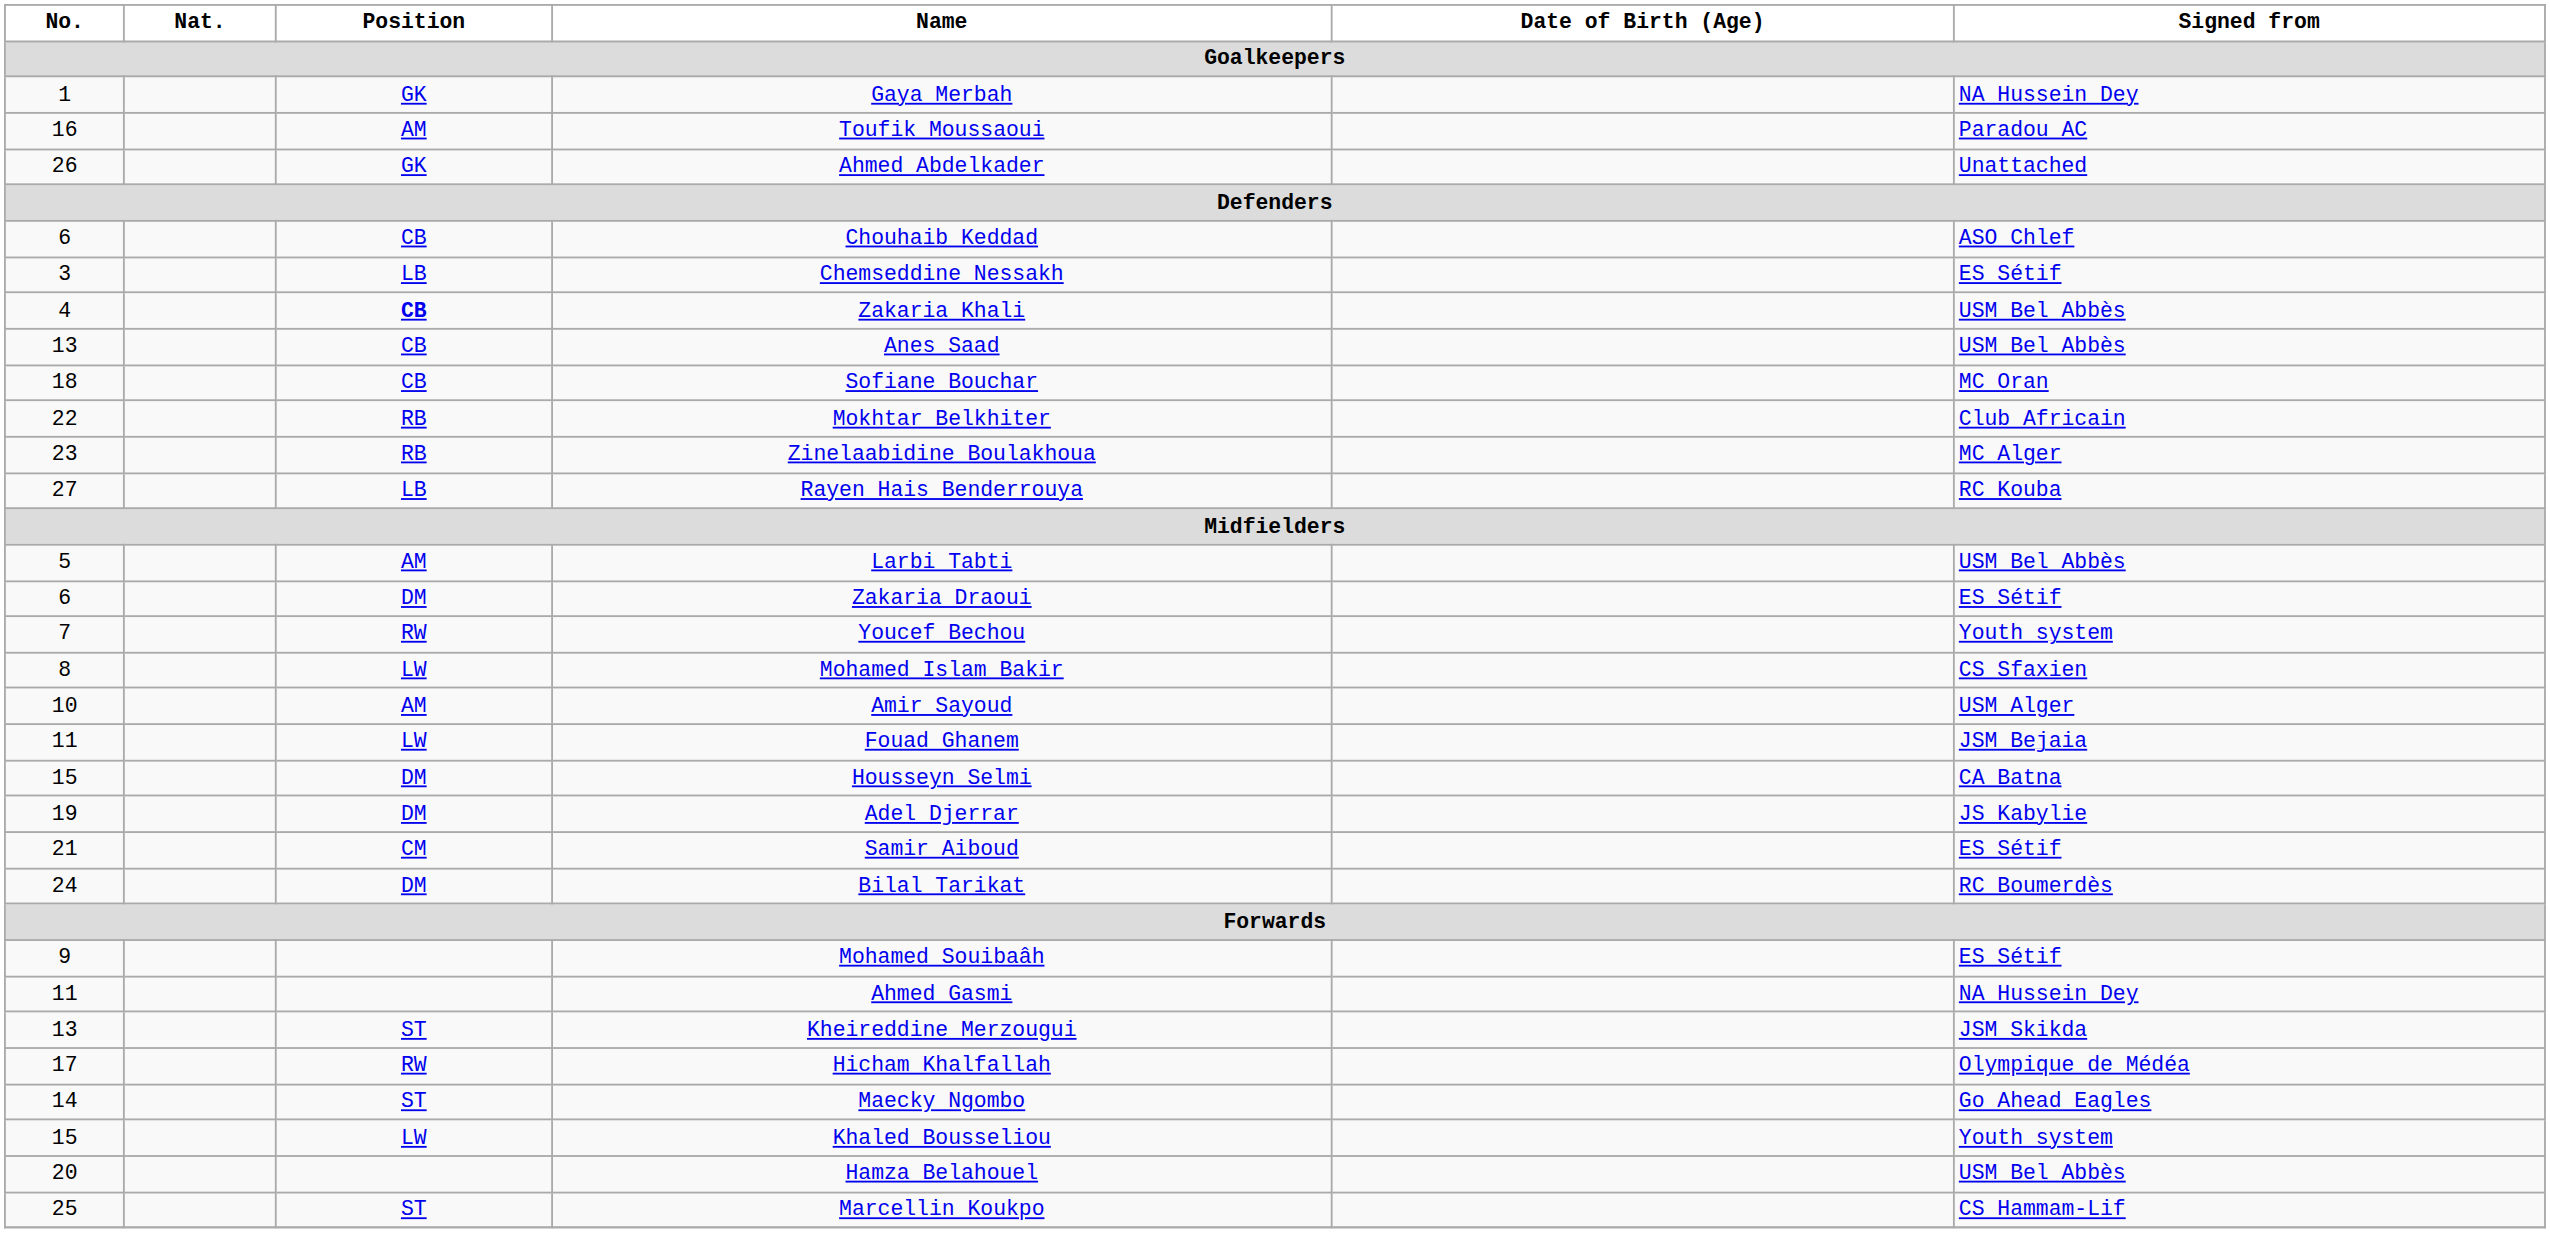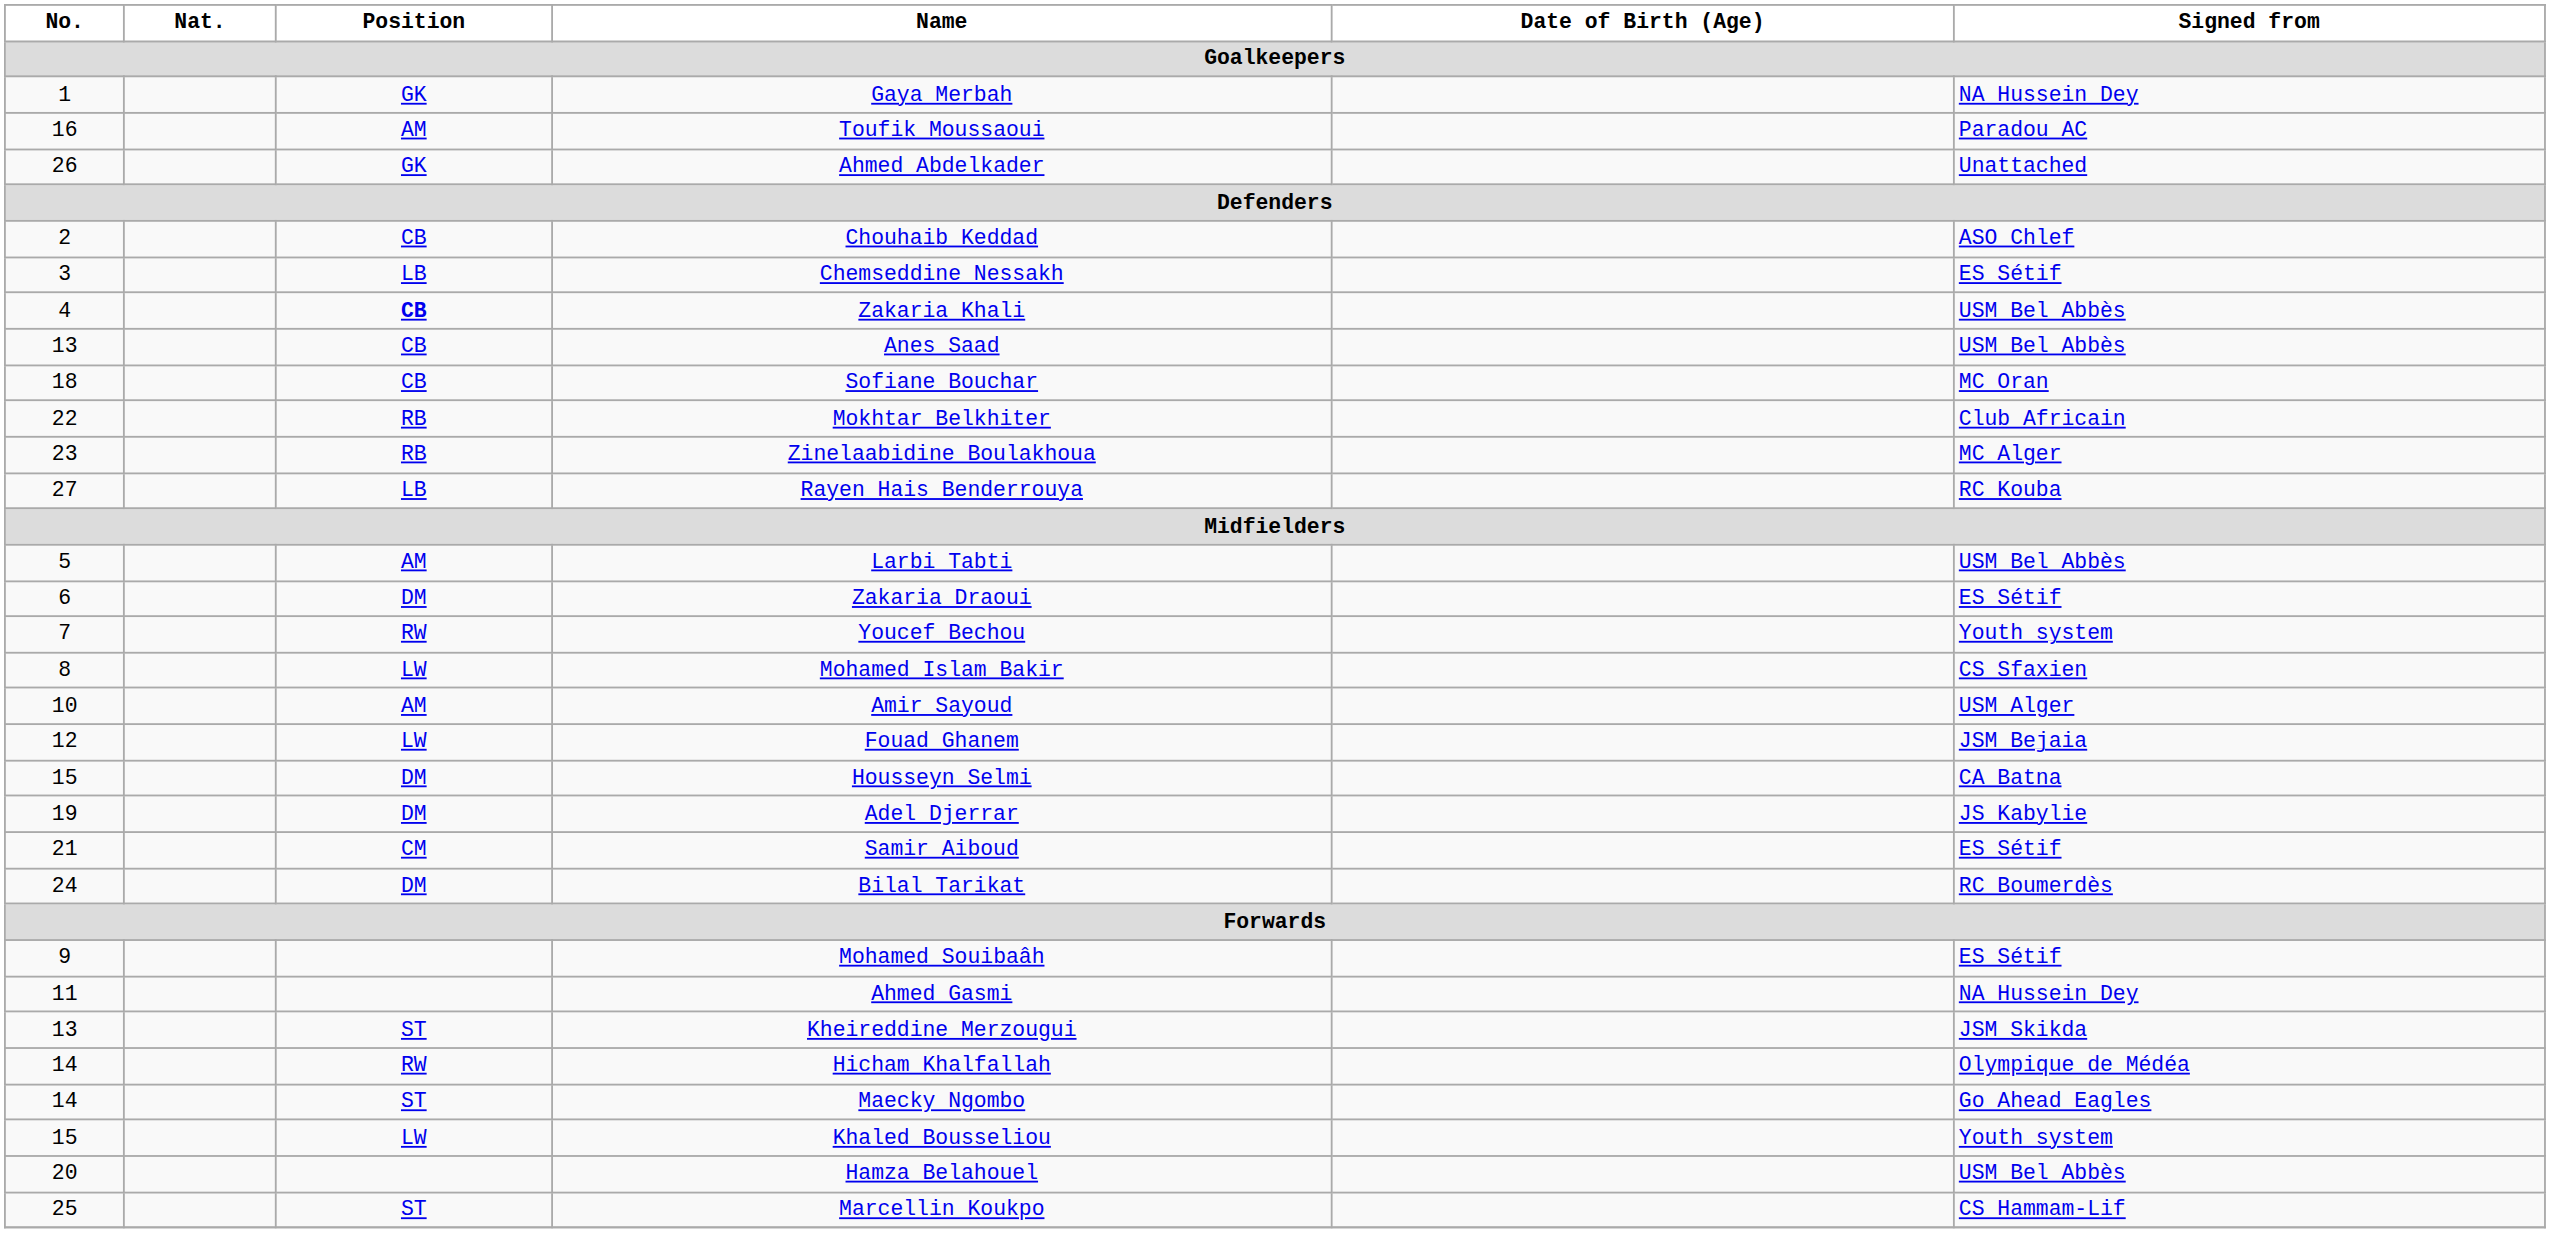 <table class="wikitable" style="text-align:center; font-size:90%; width:70%">
 <tr>
 <th style="background:white; color:black; text-align:center;">No.</th>
 <th style="background:white; color:black; text-align:center;">Nat.</th>
 <th style="background:white; color:black; text-align:center;">Position</th>
 <th style="background:white; color:black; text-align:center;">Name</th>
 <th style="background:white; color:black; text-align:center;">Date of Birth (Age)</th>
 <th style="background:white; color:black; text-align:center;">Signed from</th>
 </tr>
 <tr>
 <th colspan=10 style="background:#DCDCDC; text-align:center;">Goalkeepers</th>
 </tr>
 <tr>
 <td>1</td>
 <td></td>
 <td><a href='#'>GK</a></td>
 <td><a href='#'>Gaya Merbah</a></td>
 <td></td>
 <td style="text-align:left"> <a href='#'>NA Hussein Dey</a></td>
 </tr>
 <tr>
 <td>16</td>
 <td></td>
 <td><a href='#'>AM</a></td>
 <td><a href='#'>Toufik Moussaoui</a></td>
 <td></td>
 <td style="text-align:left"> <a href='#'>Paradou AC</a></td>
 </tr>
 <tr>
 <td>26</td>
 <td></td>
 <td><a href='#'>GK</a></td>
 <td><a href='#'>Ahmed Abdelkader</a></td>
 <td></td>
 <td style="text-align:left"> <a href='#'>Unattached</a></td>
 </tr>
 <tr>
 <th colspan=10 style="background:#DCDCDC; text-align:center;">Defenders</th>
 </tr>
 <tr>
-<td>6</td>
+<td>2</td>
 <td></td>
 <td><a href='#'>CB</a></td>
 <td><a href='#'>Chouhaib Keddad</a></td>
 <td></td>
 <td style="text-align:left"> <a href='#'>ASO Chlef</a></td>
 </tr>
 <tr>
 <td>3</td>
 <td></td>
 <td><a href='#'>LB</a></td>
 <td><a href='#'>Chemseddine Nessakh</a></td>
 <td></td>
 <td style="text-align:left"> <a href='#'>ES Sétif</a></td>
 </tr>
 <tr>
 <td>4</td>
 <td></td>
 <td><strong><a href='#'>CB</a></strong></td>
 <td><a href='#'>Zakaria Khali</a></td>
 <td></td>
 <td style="text-align:left"> <a href='#'>USM Bel Abbès</a></td>
 </tr>
 <tr>
 <td>13</td>
 <td></td>
 <td><a href='#'>CB</a></td>
 <td><a href='#'>Anes Saad</a></td>
 <td></td>
 <td style="text-align:left"> <a href='#'>USM Bel Abbès</a></td>
 </tr>
 <tr>
 <td>18</td>
 <td></td>
 <td><a href='#'>CB</a></td>
 <td><a href='#'>Sofiane Bouchar</a></td>
 <td></td>
 <td style="text-align:left"> <a href='#'>MC Oran</a></td>
 </tr>
 <tr>
 <td>22</td>
 <td></td>
 <td><a href='#'>RB</a></td>
 <td><a href='#'>Mokhtar Belkhiter</a></td>
 <td></td>
 <td style="text-align:left"> <a href='#'>Club Africain</a></td>
 </tr>
 <tr>
 <td>23</td>
 <td></td>
 <td><a href='#'>RB</a></td>
 <td><a href='#'>Zinelaabidine Boulakhoua</a></td>
 <td></td>
 <td style="text-align:left"> <a href='#'>MC Alger</a></td>
 </tr>
 <tr>
 <td>27</td>
 <td></td>
 <td><a href='#'>LB</a></td>
 <td><a href='#'>Rayen Hais Benderrouya</a></td>
 <td></td>
 <td style="text-align:left"> <a href='#'>RC Kouba</a></td>
 </tr>
 <tr>
 <th colspan=10 style="background:#DCDCDC; text-align:center;">Midfielders</th>
 </tr>
 <tr>
 <td>5</td>
 <td></td>
 <td><a href='#'>AM</a></td>
 <td><a href='#'>Larbi Tabti</a></td>
 <td></td>
 <td style="text-align:left"> <a href='#'>USM Bel Abbès</a></td>
 </tr>
 <tr>
 <td>6</td>
 <td></td>
 <td><a href='#'>DM</a></td>
 <td><a href='#'>Zakaria Draoui</a></td>
 <td></td>
 <td style="text-align:left"> <a href='#'>ES Sétif</a></td>
 </tr>
 <tr>
 <td>7</td>
 <td></td>
 <td><a href='#'>RW</a></td>
 <td><a href='#'>Youcef Bechou</a></td>
 <td></td>
 <td style="text-align:left"> <a href='#'>Youth system</a></td>
 </tr>
 <tr>
 <td>8</td>
 <td></td>
 <td><a href='#'>LW</a></td>
 <td><a href='#'>Mohamed Islam Bakir</a></td>
 <td></td>
 <td style="text-align:left"> <a href='#'>CS Sfaxien</a></td>
 </tr>
 <tr>
 <td>10</td>
 <td></td>
 <td><a href='#'>AM</a></td>
 <td><a href='#'>Amir Sayoud</a></td>
 <td></td>
 <td style="text-align:left"> <a href='#'>USM Alger</a></td>
 </tr>
 <tr>
-<td>11</td>
+<td>12</td>
 <td></td>
 <td><a href='#'>LW</a></td>
 <td><a href='#'>Fouad Ghanem</a></td>
 <td></td>
 <td style="text-align:left"> <a href='#'>JSM Bejaia</a></td>
 </tr>
 <tr>
 <td>15</td>
 <td></td>
 <td><a href='#'>DM</a></td>
 <td><a href='#'>Housseyn Selmi</a></td>
 <td></td>
 <td style="text-align:left"> <a href='#'>CA Batna</a></td>
 </tr>
 <tr>
 <td>19</td>
 <td></td>
 <td><a href='#'>DM</a></td>
 <td><a href='#'>Adel Djerrar</a></td>
 <td></td>
 <td style="text-align:left"> <a href='#'>JS Kabylie</a></td>
 </tr>
 <tr>
 <td>21</td>
 <td></td>
 <td><a href='#'>CM</a></td>
 <td><a href='#'>Samir Aiboud</a></td>
 <td></td>
 <td style="text-align:left"> <a href='#'>ES Sétif</a></td>
 </tr>
 <tr>
 <td>24</td>
 <td></td>
 <td><a href='#'>DM</a></td>
 <td><a href='#'>Bilal Tarikat</a></td>
 <td></td>
 <td style="text-align:left"> <a href='#'>RC Boumerdès</a></td>
 </tr>
 <tr>
 <th colspan=10 style="background:#DCDCDC; text-align:center;">Forwards</th>
 </tr>
 <tr>
 <td>9</td>
 <td></td>
 <td></td>
 <td><a href='#'>Mohamed Souibaâh</a></td>
 <td></td>
 <td style="text-align:left"> <a href='#'>ES Sétif</a></td>
 </tr>
 <tr>
 <td>11</td>
 <td></td>
 <td></td>
 <td><a href='#'>Ahmed Gasmi</a></td>
 <td></td>
 <td style="text-align:left"> <a href='#'>NA Hussein Dey</a></td>
 </tr>
 <tr>
 <td>13</td>
 <td></td>
 <td><a href='#'>ST</a></td>
 <td><a href='#'>Kheireddine Merzougui</a></td>
 <td></td>
 <td style="text-align:left"> <a href='#'>JSM Skikda</a></td>
 </tr>
 <tr>
-<td>17</td>
+<td>14</td>
 <td></td>
 <td><a href='#'>RW</a></td>
 <td><a href='#'>Hicham Khalfallah</a></td>
 <td></td>
 <td style="text-align:left"> <a href='#'>Olympique de Médéa</a></td>
 </tr>
 <tr>
 <td>14</td>
 <td></td>
 <td><a href='#'>ST</a></td>
 <td><a href='#'>Maecky Ngombo</a></td>
 <td></td>
 <td style="text-align:left"> <a href='#'>Go Ahead Eagles</a></td>
 </tr>
 <tr>
 <td>15</td>
 <td></td>
 <td><a href='#'>LW</a></td>
 <td><a href='#'>Khaled Bousseliou</a></td>
 <td></td>
 <td style="text-align:left"> <a href='#'>Youth system</a></td>
 </tr>
 <tr>
 <td>20</td>
 <td></td>
 <td></td>
 <td><a href='#'>Hamza Belahouel</a></td>
 <td></td>
 <td style="text-align:left"> <a href='#'>USM Bel Abbès</a></td>
 </tr>
 <tr>
 <td>25</td>
 <td></td>
 <td><a href='#'>ST</a></td>
 <td><a href='#'>Marcellin Koukpo</a></td>
 <td></td>
 <td style="text-align:left"> <a href='#'>CS Hammam-Lif</a></td>
 </tr>
 <tr>
 </tr>
 </table>
